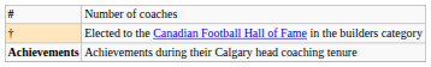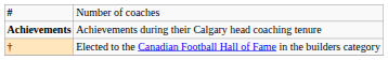 <table class="wikitable">
 <tr>
 <td><strong>#</strong> </td>
 <td>Number of coaches</td>
 </tr>
 <tr>
+<td><strong>Achievements</strong></td>
+<td>Achievements during their Calgary head coaching tenure</td>
+</tr>
+<tr>
 <td style="background-color:#FFE6BD">† </td>
 <td>Elected to the <a href='#'>Canadian Football Hall of Fame</a> in the builders category</td>
 </tr>
 <tr>
-<td><strong>Achievements</strong></td>
-<td>Achievements during their Calgary head coaching tenure</td>
-</tr>
-<tr>
 </tr>
 </table>
